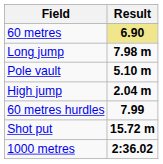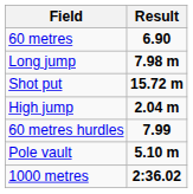 <table class="wikitable">
 <tr>
 <th>Field</th>
 <th>Result</th>
 </tr>
 <tr>
 <td><a href='#'>60 metres</a></td>
-<td align="center" style="background: khaki;"><strong>6.90</strong></td>
+<td align="center"><strong>6.90</strong></td>
 </tr>
 <tr>
 <td><a href='#'>Long jump</a></td>
 <td align="center"><strong>7.98 m</strong></td>
 </tr>
 <tr>
-<td><a href='#'>Pole vault</a></td>
-<td align="center"><strong>5.10 m</strong></td>
+<td><a href='#'>Shot put</a></td>
+<td align="center"><strong>15.72 m</strong></td>
 </tr>
 <tr>
 <td><a href='#'>High jump</a></td>
 <td align="center"><strong>2.04 m</strong></td>
 </tr>
 <tr>
 <td><a href='#'>60 metres hurdles</a></td>
 <td align="center"><strong>7.99</strong></td>
 </tr>
 <tr>
-<td><a href='#'>Shot put</a></td>
-<td align="center"><strong>15.72 m</strong></td>
+<td><a href='#'>Pole vault</a></td>
+<td align="center"><strong>5.10 m</strong></td>
 </tr>
 <tr>
 <td><a href='#'>1000 metres</a></td>
 <td align="center"><strong>2:36.02</strong></td>
 </tr>
 </table>
